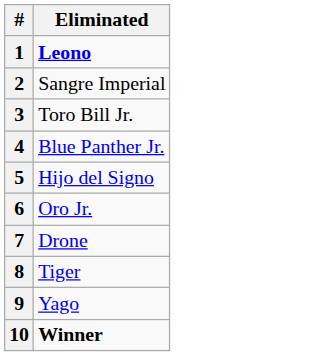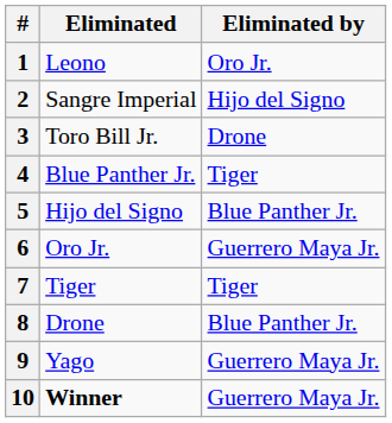 <table class="wikitable sortable">
 <tr>
 <th data-sort-type="number" scope="col">#</th>
 <th scope="col">Eliminated</th>
+<th scope="col">Eliminated by</th>
 </tr>
 <tr>
 <th>1</th>
-<td><strong><a href='#'>Leono</a></strong></td>
+<td><a href='#'>Leono</a></td>
+<td><a href='#'>Oro Jr.</a></td>
 </tr>
 <tr>
 <th>2</th>
 <td>Sangre Imperial</td>
+<td><a href='#'>Hijo del Signo</a></td>
 </tr>
 <tr>
 <th>3</th>
 <td>Toro Bill Jr.</td>
+<td><a href='#'>Drone</a></td>
 </tr>
 <tr>
 <th>4</th>
 <td><a href='#'>Blue Panther Jr.</a></td>
+<td><a href='#'>Tiger</a></td>
 </tr>
 <tr>
 <th>5</th>
 <td><a href='#'>Hijo del Signo</a></td>
+<td><a href='#'>Blue Panther Jr.</a></td>
 </tr>
 <tr>
 <th>6</th>
 <td><a href='#'>Oro Jr.</a></td>
+<td><a href='#'>Guerrero Maya Jr.</a></td>
 </tr>
 <tr>
 <th>7</th>
-<td><a href='#'>Drone</a></td>
+<td><a href='#'>Tiger</a></td>
+<td><a href='#'>Tiger</a></td>
 </tr>
 <tr>
 <th>8</th>
-<td><a href='#'>Tiger</a></td>
+<td><a href='#'>Drone</a></td>
+<td><a href='#'>Blue Panther Jr.</a></td>
 </tr>
 <tr>
 <th>9</th>
 <td><a href='#'>Yago</a></td>
+<td><a href='#'>Guerrero Maya Jr.</a></td>
 </tr>
 <tr>
 <th>10</th>
 <td><strong>Winner</strong></td>
+<td><a href='#'>Guerrero Maya Jr.</a></td>
 </tr>
 </table>
